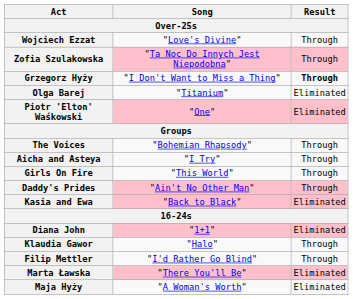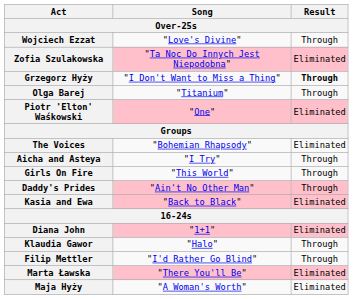 <table class="wikitable plainrowheaders" style="text-align:center;">
 <tr>
 <th scope="col" style="width:12em;">Act</th>
 <th scope="col" style="width:20em;">Song</th>
 <th scope="col" style="width:6em;">Result</th>
 </tr>
 <tr>
 <th scope="col" colspan="6">Over-25s</th>
 </tr>
 <tr>
 <th scope="row">Wojciech Ezzat</th>
 <td>"<a href='#'>Love's Divine</a>"</td>
 <td>Through</td>
 </tr>
 <tr style="background:pink;">
 <th scope="row">Zofia Szulakowska</th>
 <td>"<a href='#'>Ta Noc Do Innych Jest Niepodobna</a>"</td>
-<td>Through</td>
+<td>Eliminated</td>
 </tr>
 <tr>
 <th scope="row">Grzegorz Hyży</th>
 <td>"<a href='#'>I Don't Want to Miss a Thing</a>"</td>
 <td><strong>Through</strong></td>
 </tr>
 <tr>
 <th scope="row">Olga Barej</th>
 <td>"<a href='#'>Titanium</a>"</td>
-<td>Eliminated</td>
+<td>Through</td>
 </tr>
 <tr style="background:pink;">
 <th scope="row">Piotr 'Elton' Waśkowski</th>
 <td>"<a href='#'>One</a>"</td>
 <td>Eliminated</td>
 </tr>
 <tr>
 <th scope="col" colspan="6">Groups</th>
 </tr>
 <tr>
 <th scope="row">The Voices</th>
 <td>"<a href='#'>Bohemian Rhapsody</a>"</td>
-<td>Through</td>
+<td>Eliminated</td>
 </tr>
 <tr>
 <th scope="row">Aicha and Asteya</th>
 <td>"<a href='#'>I Try</a>"</td>
 <td>Through</td>
 </tr>
 <tr>
 <th scope="row">Girls On Fire</th>
 <td>"<a href='#'>This World</a>"</td>
 <td>Through</td>
 </tr>
 <tr style="background:pink;">
 <th scope="row">Daddy's Prides</th>
 <td>"<a href='#'>Ain't No Other Man</a>"</td>
 <td>Through</td>
 </tr>
 <tr style="background:pink;">
 <th scope="row">Kasia and Ewa</th>
 <td>"<a href='#'>Back to Black</a>"</td>
 <td>Eliminated</td>
 </tr>
 <tr>
 <th scope="col" colspan="6">16-24s</th>
 </tr>
 <tr style="background:pink;">
 <th scope="row">Diana John</th>
 <td>"<a href='#'>1+1</a>"</td>
 <td>Eliminated</td>
 </tr>
 <tr>
 <th scope="row">Klaudia Gawor</th>
 <td>"<a href='#'>Halo</a>"</td>
 <td>Through</td>
 </tr>
 <tr>
 <th scope="row">Filip Mettler</th>
 <td>"<a href='#'>I'd Rather Go Blind</a>"</td>
 <td>Through</td>
 </tr>
 <tr style="background:pink;">
 <th scope="row">Marta Ławska</th>
 <td>"<a href='#'>There You'll Be</a>"</td>
 <td>Eliminated</td>
 </tr>
 <tr>
 <th scope="row">Maja Hyży</th>
 <td>"<a href='#'>A Woman's Worth</a>"</td>
 <td>Eliminated</td>
 </tr>
 </table>
